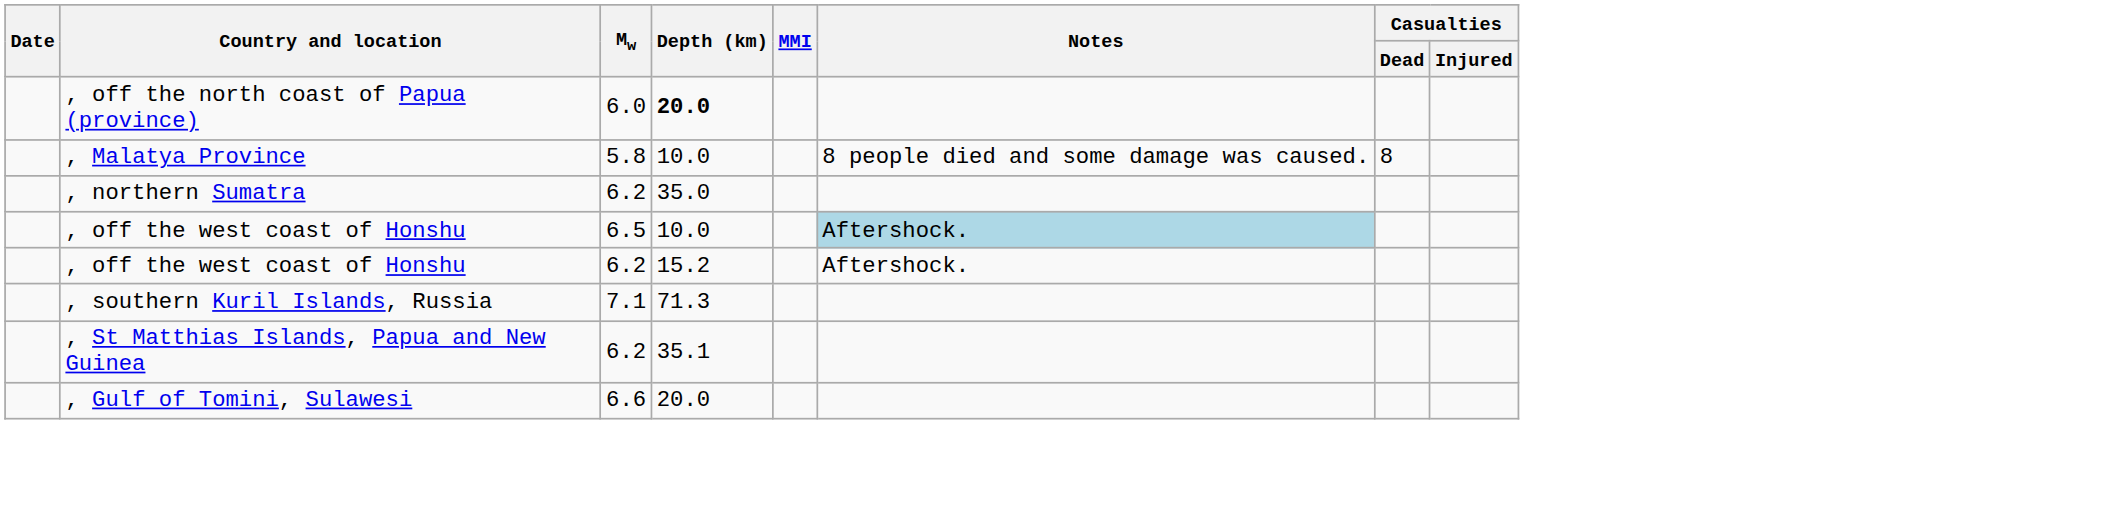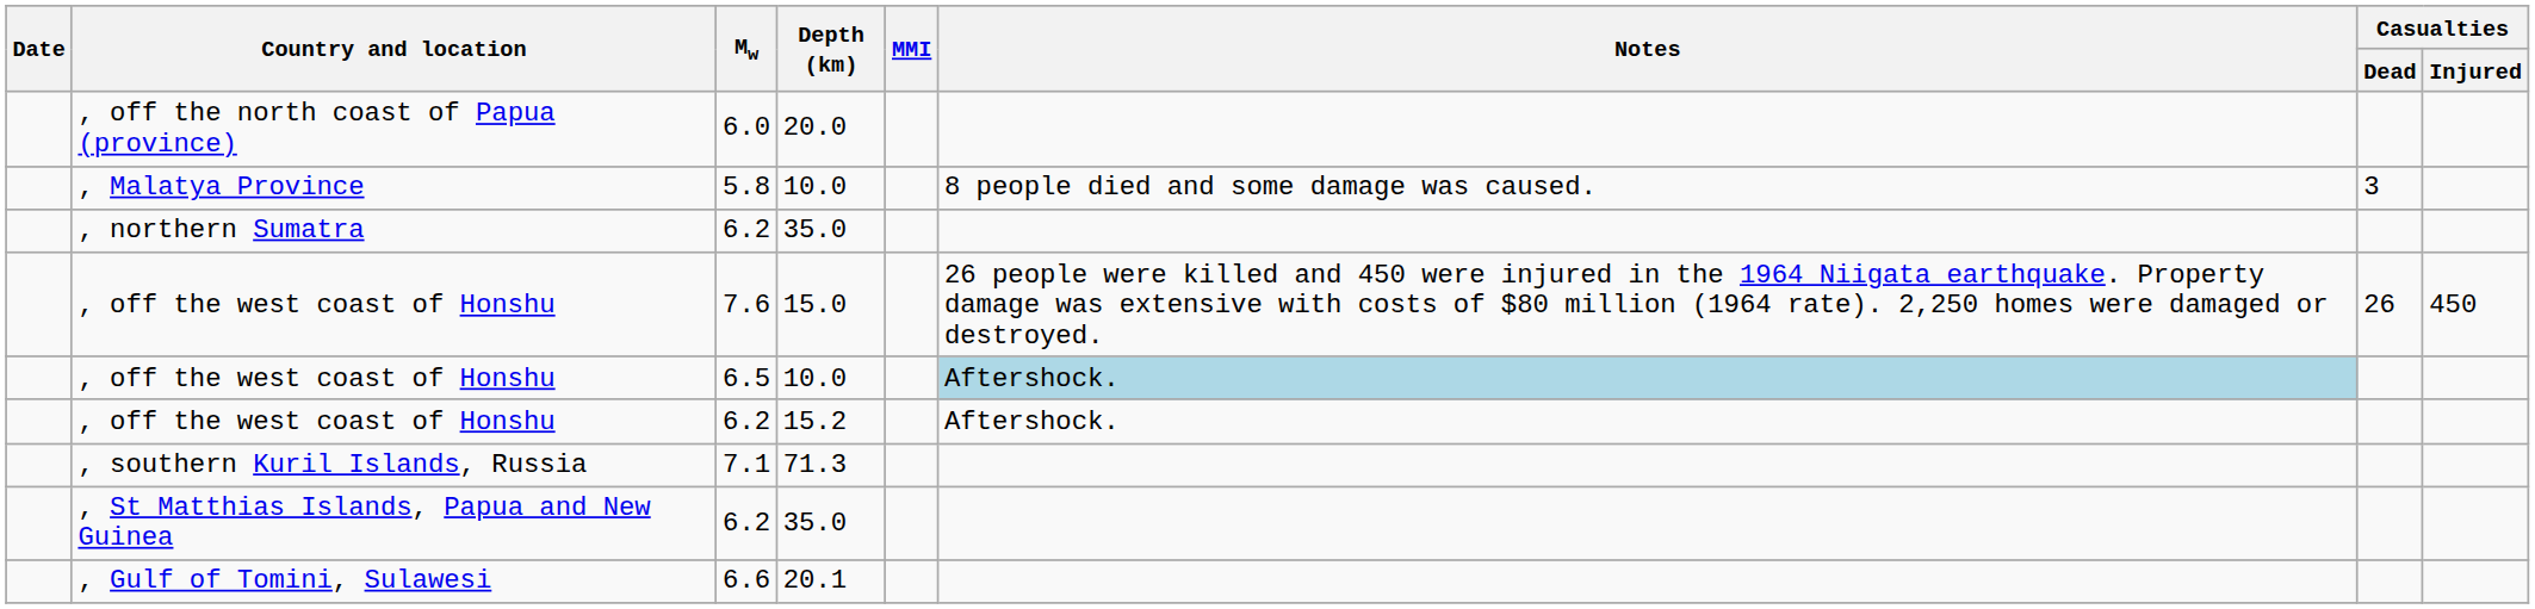 <table class="wikitable sortable sort-under" style="border:1px black; margin-left:1em;">
 <tr>
 <th rowspan="2"><small>Date</small></th>
 <th rowspan="2" style="width: 310px"><small>Country and location</small></th>
 <th rowspan="2"><small>M<sub>w</sub></small></th>
 <th rowspan="2"><small>Depth (km)</small></th>
 <th rowspan="2"><small><a href='#'>MMI</a></small></th>
 <th rowspan="2" class="unsortable"><small>Notes</small></th>
 <th colspan="2"><small>Casualties</small></th>
 </tr>
 <tr>
 <th><small>Dead</small></th>
 <th><small>Injured</small></th>
 </tr>
 <tr>
 <td></td>
 <td>, off the north coast of <a href='#'>Papua (province)</a></td>
 <td>6.0</td>
-<td><strong>20.0</strong></td>
+<td>20.0</td>
 <td></td>
 <td></td>
 <td></td>
 <td></td>
 </tr>
 <tr>
 <td></td>
 <td>, <a href='#'>Malatya Province</a></td>
 <td>5.8</td>
 <td>10.0</td>
 <td></td>
 <td>8 people died and some damage was caused.</td>
-<td>8</td>
+<td>3</td>
 <td></td>
 </tr>
 <tr>
 <td></td>
 <td>, northern <a href='#'>Sumatra</a></td>
 <td>6.2</td>
 <td>35.0</td>
 <td></td>
 <td></td>
 <td></td>
 <td></td>
+</tr>
+<tr>
+<td></td>
+<td>, off the west coast of <a href='#'>Honshu</a></td>
+<td>7.6</td>
+<td>15.0</td>
+<td></td>
+<td>26 people were killed and 450 were injured in the <a href='#'>1964 Niigata earthquake</a>. Property damage was extensive with costs of $80 million (1964 rate). 2,250 homes were damaged or destroyed.</td>
+<td>26</td>
+<td>450</td>
 </tr>
 <tr>
 <td></td>
 <td>, off the west coast of <a href='#'>Honshu</a></td>
 <td>6.5</td>
 <td>10.0</td>
 <td></td>
 <td style="background: lightblue;">Aftershock.</td>
 <td></td>
 <td></td>
 </tr>
 <tr>
 <td></td>
 <td>, off the west coast of <a href='#'>Honshu</a></td>
 <td>6.2</td>
 <td>15.2</td>
 <td></td>
 <td>Aftershock.</td>
 <td></td>
 <td></td>
 </tr>
 <tr>
 <td></td>
 <td>, southern <a href='#'>Kuril Islands</a>, Russia</td>
 <td>7.1</td>
 <td>71.3</td>
 <td></td>
 <td></td>
 <td></td>
 <td></td>
 </tr>
 <tr>
 <td></td>
 <td>, <a href='#'>St Matthias Islands</a>, <a href='#'>Papua and New Guinea</a></td>
 <td>6.2</td>
-<td>35.1</td>
+<td>35.0</td>
 <td></td>
 <td></td>
 <td></td>
 <td></td>
 </tr>
 <tr>
 <td></td>
 <td>, <a href='#'>Gulf of Tomini</a>, <a href='#'>Sulawesi</a></td>
 <td>6.6</td>
-<td>20.0</td>
+<td>20.1</td>
 <td></td>
 <td></td>
 <td></td>
 <td></td>
 </tr>
 </table>
